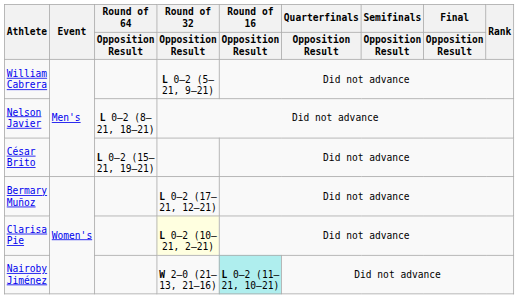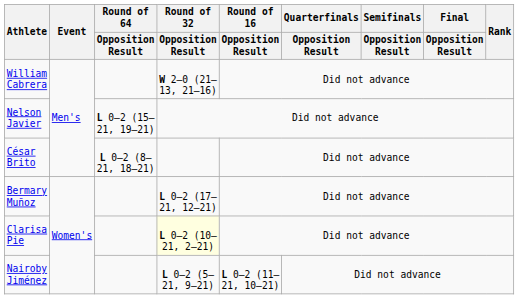 <table class="wikitable" style="font-size:90%">
 <tr>
 <th rowspan="2">Athlete</th>
 <th rowspan="2">Event</th>
 <th>Round of 64</th>
 <th>Round of 32</th>
 <th>Round of 16</th>
 <th>Quarterfinals</th>
 <th>Semifinals</th>
 <th>Final</th>
 <th rowspan="2">Rank</th>
 </tr>
 <tr>
 <th>Opposition<br>Result</th>
 <th>Opposition<br>Result</th>
 <th>Opposition<br>Result</th>
 <th>Opposition<br>Result</th>
 <th>Opposition<br>Result</th>
 <th>Opposition<br>Result</th>
 </tr>
 <tr align=center>
 <td align=left><a href='#'>William Cabrera</a></td>
 <td align=left rowspan=3><a href='#'>Men's</a></td>
 <td></td>
-<td><br><strong>L</strong> 0–2 (5–21, 9–21)</td>
+<td><br><strong>W</strong> 2–0 (21–13, 21–16)</td>
 <td colspan=5>Did not advance</td>
 </tr>
 <tr align=center>
 <td align=left><a href='#'>Nelson Javier</a></td>
-<td><br><strong>L</strong> 0–2 (8–21, 18–21)</td>
+<td><br><strong>L</strong> 0–2 (15–21, 19–21)</td>
 <td colspan=6>Did not advance</td>
 </tr>
 <tr align=center>
 <td align=left><a href='#'>César Brito</a></td>
-<td><br><strong>L</strong> 0–2 (15–21, 19–21)</td>
+<td><br><strong>L</strong> 0–2 (8–21, 18–21)</td>
 <td></td>
 <td colspan=5>Did not advance</td>
 </tr>
 <tr align=center>
 <td align=left><a href='#'>Bermary Muñoz</a></td>
 <td align=left rowspan=3><a href='#'>Women's</a></td>
 <td></td>
 <td><br><strong>L</strong> 0–2 (17–21, 12–21)</td>
 <td colspan=5>Did not advance</td>
 </tr>
 <tr align=center>
 <td align=left><a href='#'>Clarisa Pie</a></td>
 <td></td>
 <td style="background: lightyellow;"><br><strong>L</strong> 0–2 (10–21, 2–21)</td>
 <td colspan=5>Did not advance</td>
 </tr>
 <tr align=center>
 <td align=left><a href='#'>Nairoby Jiménez</a></td>
 <td></td>
-<td><br><strong>W</strong> 2–0 (21–13, 21–16)</td>
-<td style="background: paleturquoise;"><br><strong>L</strong> 0–2 (11–21, 10–21)</td>
+<td><br><strong>L</strong> 0–2 (5–21, 9–21)</td>
+<td><br><strong>L</strong> 0–2 (11–21, 10–21)</td>
 <td colspan=4>Did not advance</td>
 </tr>
 </table>
